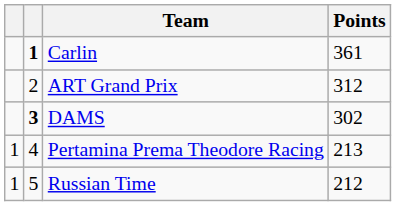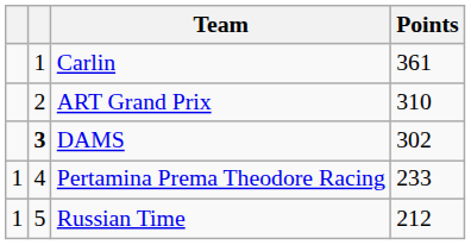 <table class="wikitable" style="font-size: 85%;">
 <tr>
 <th></th>
 <th></th>
 <th>Team</th>
 <th>Points</th>
 </tr>
 <tr>
 <td></td>
-<td align="center"><strong>1</strong></td>
+<td align="center">1</td>
 <td> <a href='#'>Carlin</a></td>
 <td>361</td>
 </tr>
 <tr>
 <td></td>
 <td align="center">2</td>
 <td> <a href='#'>ART Grand Prix</a></td>
-<td>312</td>
+<td>310</td>
 </tr>
 <tr>
 <td></td>
 <td align="center"><strong>3</strong></td>
 <td> <a href='#'>DAMS</a></td>
 <td>302</td>
 </tr>
 <tr>
 <td> 1</td>
 <td align="center">4</td>
 <td> <a href='#'>Pertamina Prema Theodore Racing</a></td>
-<td>213</td>
+<td>233</td>
 </tr>
 <tr>
 <td> 1</td>
 <td align="center">5</td>
 <td> <a href='#'>Russian Time</a></td>
 <td>212</td>
 </tr>
 </table>
